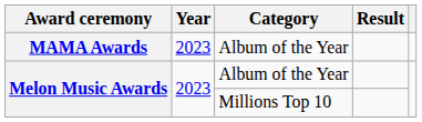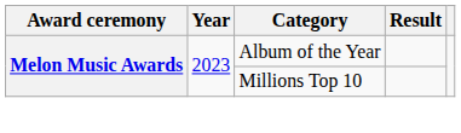 <table class="wikitable plainrowheaders sortable">
 <tr>
 <th scope="col">Award ceremony</th>
 <th scope="col">Year</th>
 <th scope="col">Category</th>
 <th scope="col">Result</th>
 <th scope="col" class="unsortable"></th>
-</tr>
-<tr>
-<th scope="row"><a href='#'>MAMA Awards</a></th>
-<td align="center"><a href='#'>2023</a></td>
-<td>Album of the Year</td>
-<td></td>
-<td align="center"></td>
 </tr>
 <tr>
 <th rowspan="2" scope="row"><a href='#'>Melon Music Awards</a></th>
 <td rowspan="2" align="center"><a href='#'>2023</a></td>
 <td>Album of the Year</td>
 <td></td>
 <td rowspan="2" align="center"></td>
 </tr>
 <tr>
 <td>Millions Top 10</td>
 <td></td>
 </tr>
 </table>
